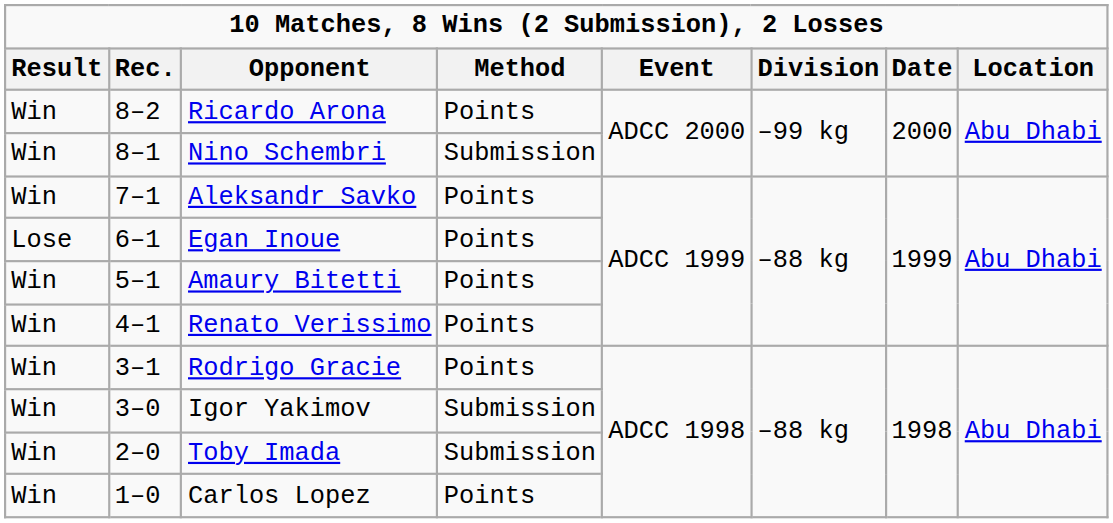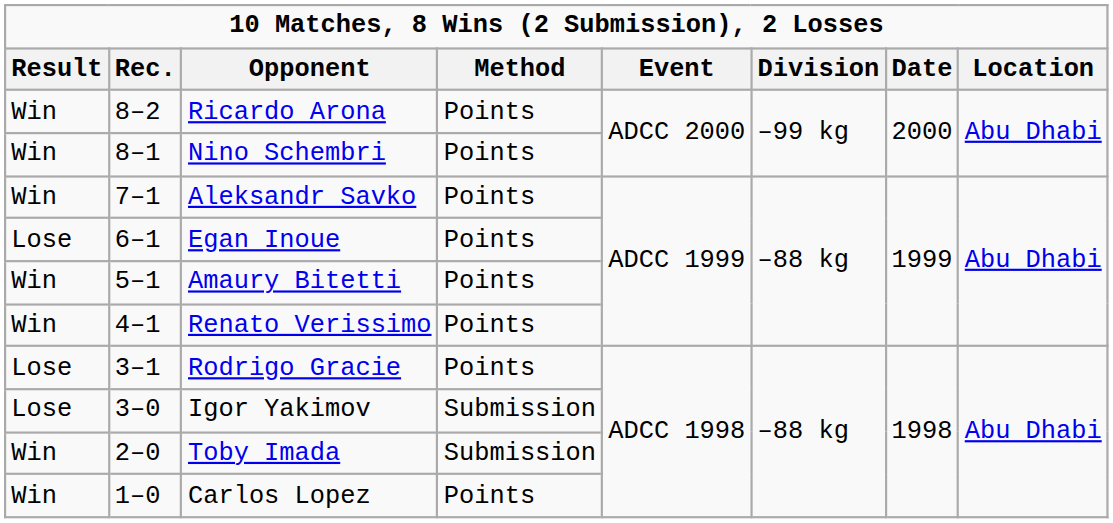 <table class="wikitable sortable" style="font-size:90%; text-align:left;">
 <tr>
 <td colspan=8 style="text-align:center;"><strong>10 Matches, 8 Wins (2 Submission), 2 Losses</strong></td>
 </tr>
 <tr>
 <th>Result</th>
 <th>Rec.</th>
 <th>Opponent</th>
 <th>Method</th>
 <th text-center>Event</th>
 <th>Division</th>
 <th>Date</th>
 <th>Location</th>
 </tr>
 <tr>
 <td>Win</td>
 <td>8–2</td>
 <td> <a href='#'>Ricardo Arona</a></td>
 <td>Points</td>
 <td rowspan=2>ADCC 2000</td>
 <td rowspan=2>–99 kg</td>
 <td rowspan=2>2000</td>
 <td rowspan=2> <a href='#'>Abu Dhabi</a></td>
 </tr>
 <tr>
 <td>Win</td>
 <td>8–1</td>
 <td> <a href='#'>Nino Schembri</a></td>
-<td>Submission</td>
+<td>Points</td>
 </tr>
 <tr>
 <td>Win</td>
 <td>7–1</td>
 <td> <a href='#'>Aleksandr Savko</a></td>
 <td>Points</td>
 <td rowspan=4>ADCC 1999</td>
 <td rowspan=4>–88 kg</td>
 <td rowspan=4>1999</td>
 <td rowspan=4> <a href='#'>Abu Dhabi</a></td>
 </tr>
 <tr>
 <td>Lose</td>
 <td>6–1</td>
 <td> <a href='#'>Egan Inoue</a></td>
 <td>Points</td>
 </tr>
 <tr>
 <td>Win</td>
 <td>5–1</td>
 <td> <a href='#'>Amaury Bitetti</a></td>
 <td>Points</td>
 </tr>
 <tr>
 <td>Win</td>
 <td>4–1</td>
 <td> <a href='#'>Renato Verissimo</a></td>
 <td>Points</td>
 </tr>
 <tr>
-<td>Win</td>
+<td>Lose</td>
 <td>3–1</td>
 <td> <a href='#'>Rodrigo Gracie</a></td>
 <td>Points</td>
 <td rowspan=4>ADCC 1998</td>
 <td rowspan=4>–88 kg</td>
 <td rowspan=4>1998</td>
 <td rowspan=4> <a href='#'>Abu Dhabi</a></td>
 </tr>
 <tr>
-<td>Win</td>
+<td>Lose</td>
 <td>3–0</td>
 <td> Igor Yakimov</td>
 <td>Submission</td>
 </tr>
 <tr>
 <td>Win</td>
 <td>2–0</td>
 <td> <a href='#'>Toby Imada</a></td>
 <td>Submission</td>
 </tr>
 <tr>
 <td>Win</td>
 <td>1–0</td>
 <td> Carlos Lopez</td>
 <td>Points</td>
 </tr>
 </table>
